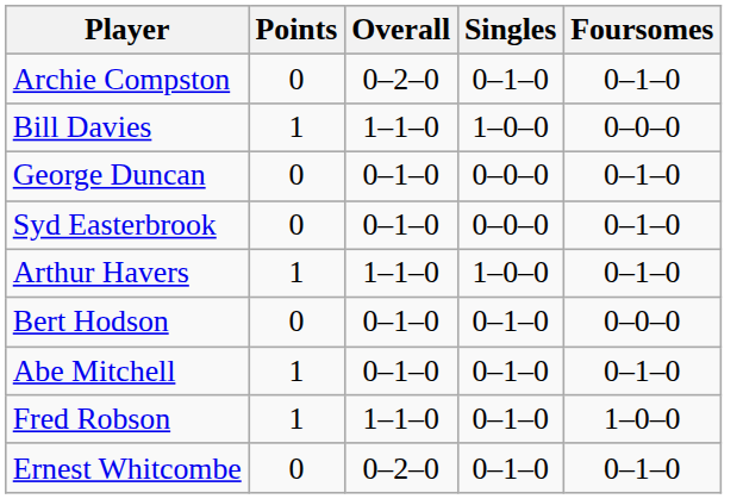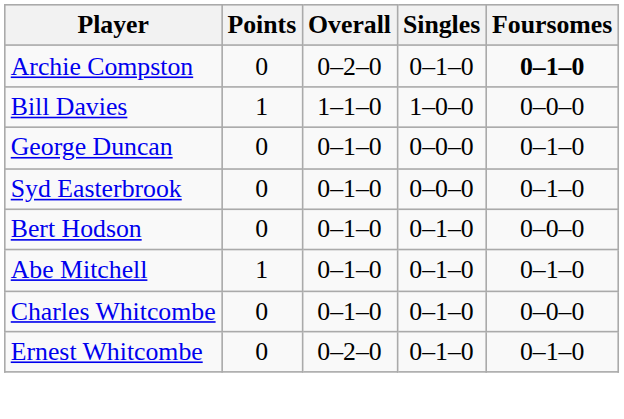 <table class="wikitable sortable" style="text-align:center">
 <tr>
 <th>Player</th>
 <th>Points</th>
 <th>Overall</th>
 <th>Singles</th>
 <th>Foursomes</th>
 </tr>
 <tr>
 <td align=left><a href='#'>Archie Compston</a></td>
 <td>0</td>
 <td>0–2–0</td>
 <td>0–1–0</td>
-<td>0–1–0</td>
+<td><strong>0–1–0</strong></td>
 </tr>
 <tr>
 <td align=left><a href='#'>Bill Davies</a></td>
 <td>1</td>
 <td>1–1–0</td>
 <td>1–0–0</td>
 <td>0–0–0</td>
 </tr>
 <tr>
 <td align=left><a href='#'>George Duncan</a></td>
 <td>0</td>
 <td>0–1–0</td>
 <td>0–0–0</td>
 <td>0–1–0</td>
 </tr>
 <tr>
 <td align=left><a href='#'>Syd Easterbrook</a></td>
 <td>0</td>
 <td>0–1–0</td>
 <td>0–0–0</td>
 <td>0–1–0</td>
 </tr>
 <tr>
-<td align=left><a href='#'>Arthur Havers</a></td>
-<td>1</td>
-<td>1–1–0</td>
-<td>1–0–0</td>
-<td>0–1–0</td>
-</tr>
-<tr>
 <td align=left><a href='#'>Bert Hodson</a></td>
 <td>0</td>
 <td>0–1–0</td>
 <td>0–1–0</td>
 <td>0–0–0</td>
 </tr>
 <tr>
 <td align=left><a href='#'>Abe Mitchell</a></td>
 <td>1</td>
 <td>0–1–0</td>
 <td>0–1–0</td>
 <td>0–1–0</td>
 </tr>
 <tr>
-<td align=left><a href='#'>Fred Robson</a></td>
-<td>1</td>
-<td>1–1–0</td>
+<td align=left><a href='#'>Charles Whitcombe</a></td>
+<td>0</td>
 <td>0–1–0</td>
-<td>1–0–0</td>
+<td>0–1–0</td>
+<td>0–0–0</td>
 </tr>
 <tr>
 <td align=left><a href='#'>Ernest Whitcombe</a></td>
 <td>0</td>
 <td>0–2–0</td>
 <td>0–1–0</td>
 <td>0–1–0</td>
 </tr>
 </table>
